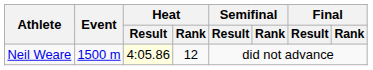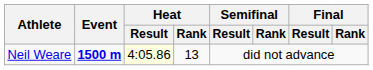 <table class=wikitable style="font-size:90%">
 <tr>
 <th rowspan="2">Athlete</th>
 <th rowspan="2">Event</th>
 <th colspan="2">Heat</th>
 <th colspan="2">Semifinal</th>
 <th colspan="2">Final</th>
 </tr>
 <tr style="font-size:95%">
 <th>Result</th>
 <th>Rank</th>
 <th>Result</th>
 <th>Rank</th>
 <th>Result</th>
 <th>Rank</th>
 </tr>
 <tr align=center>
 <td align=left><a href='#'>Neil Weare</a></td>
-<td align=left><a href='#'>1500 m</a></td>
+<td align=left><strong><a href='#'>1500 m</a></strong></td>
 <td style="background: lightyellow;">4:05.86</td>
-<td>12</td>
+<td>13</td>
 <td colspan=4>did not advance</td>
 </tr>
 </table>
